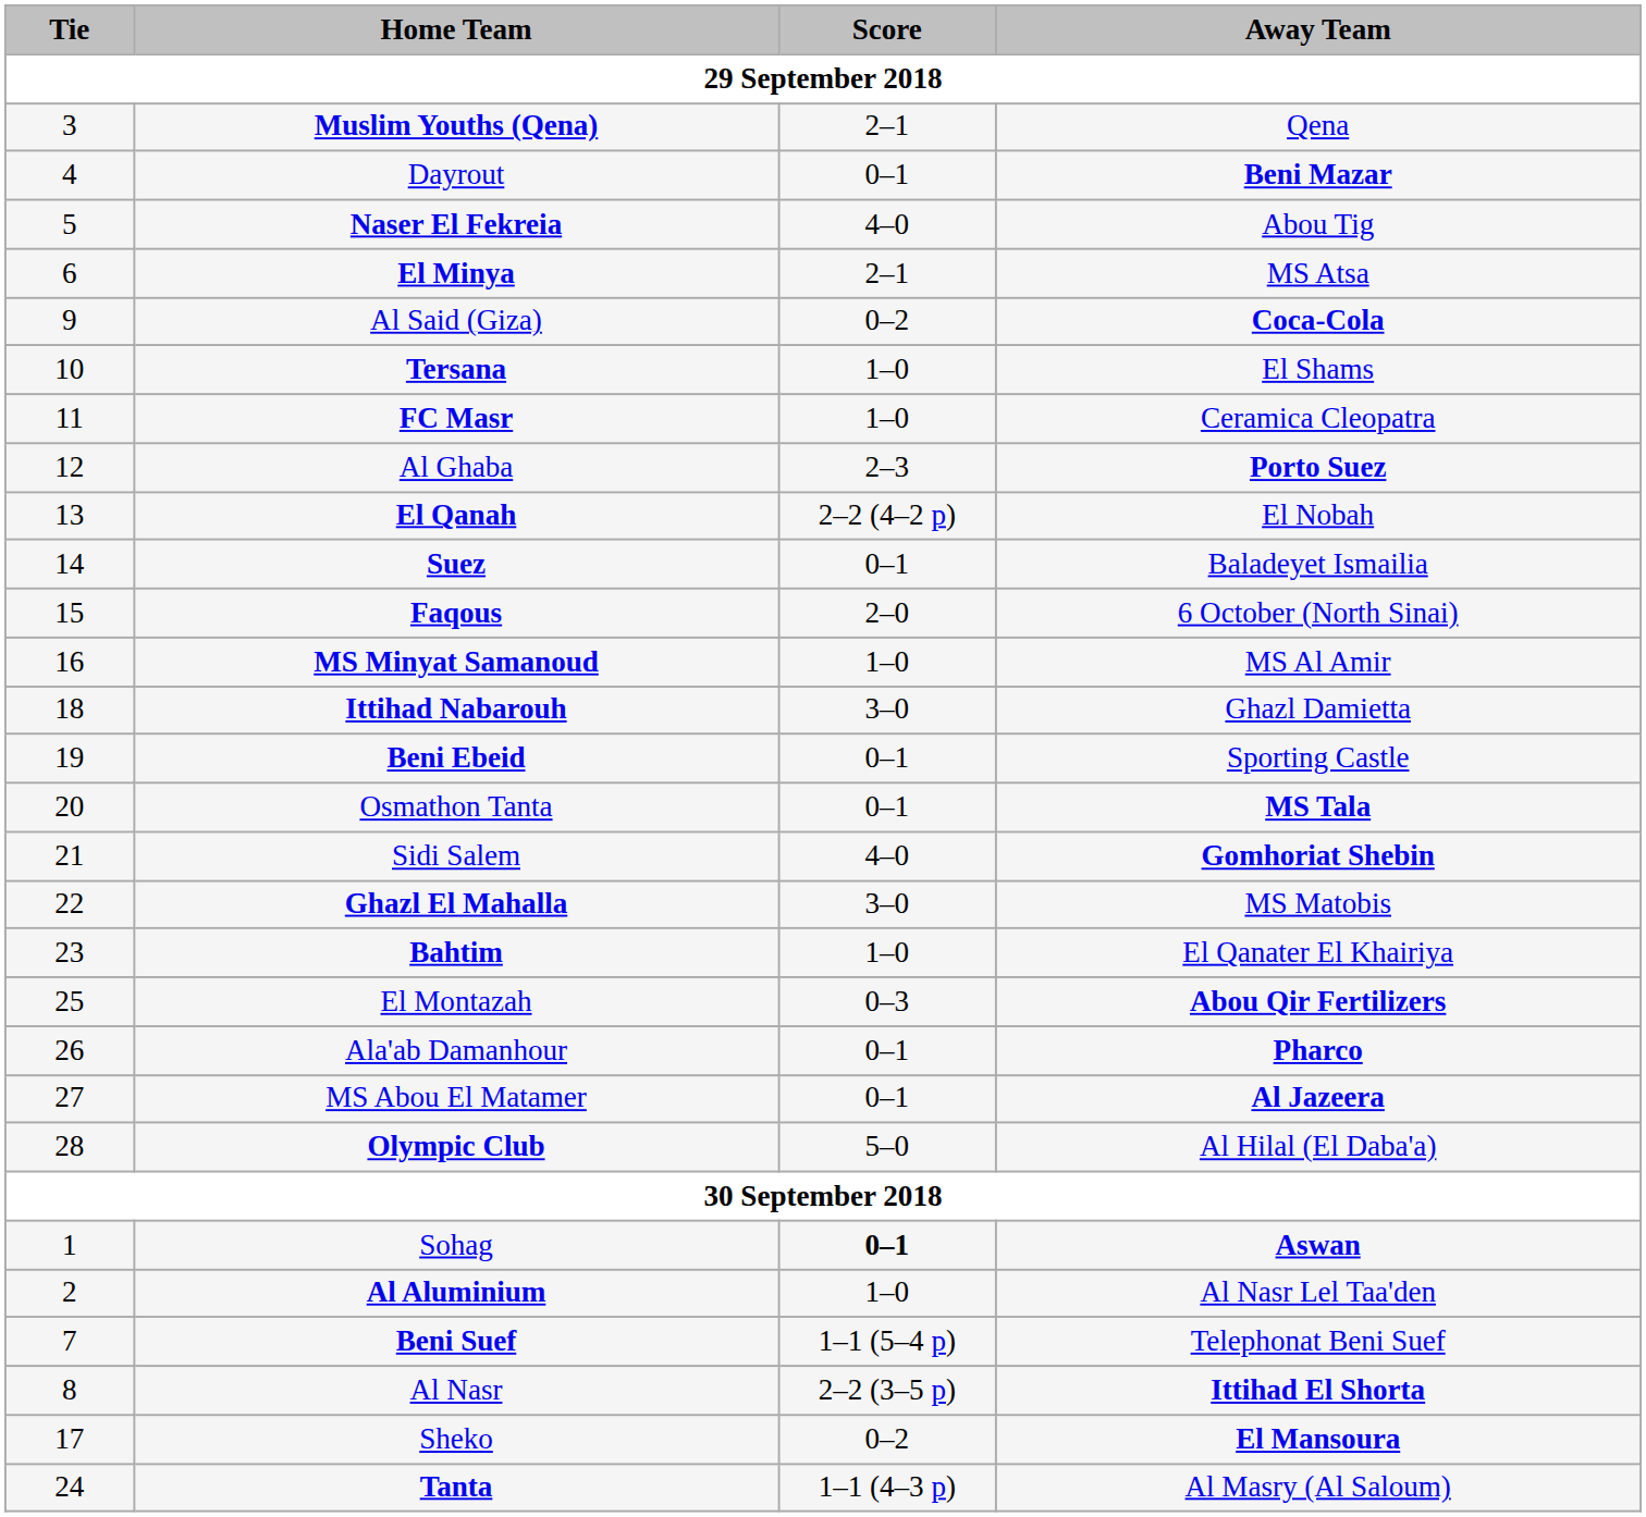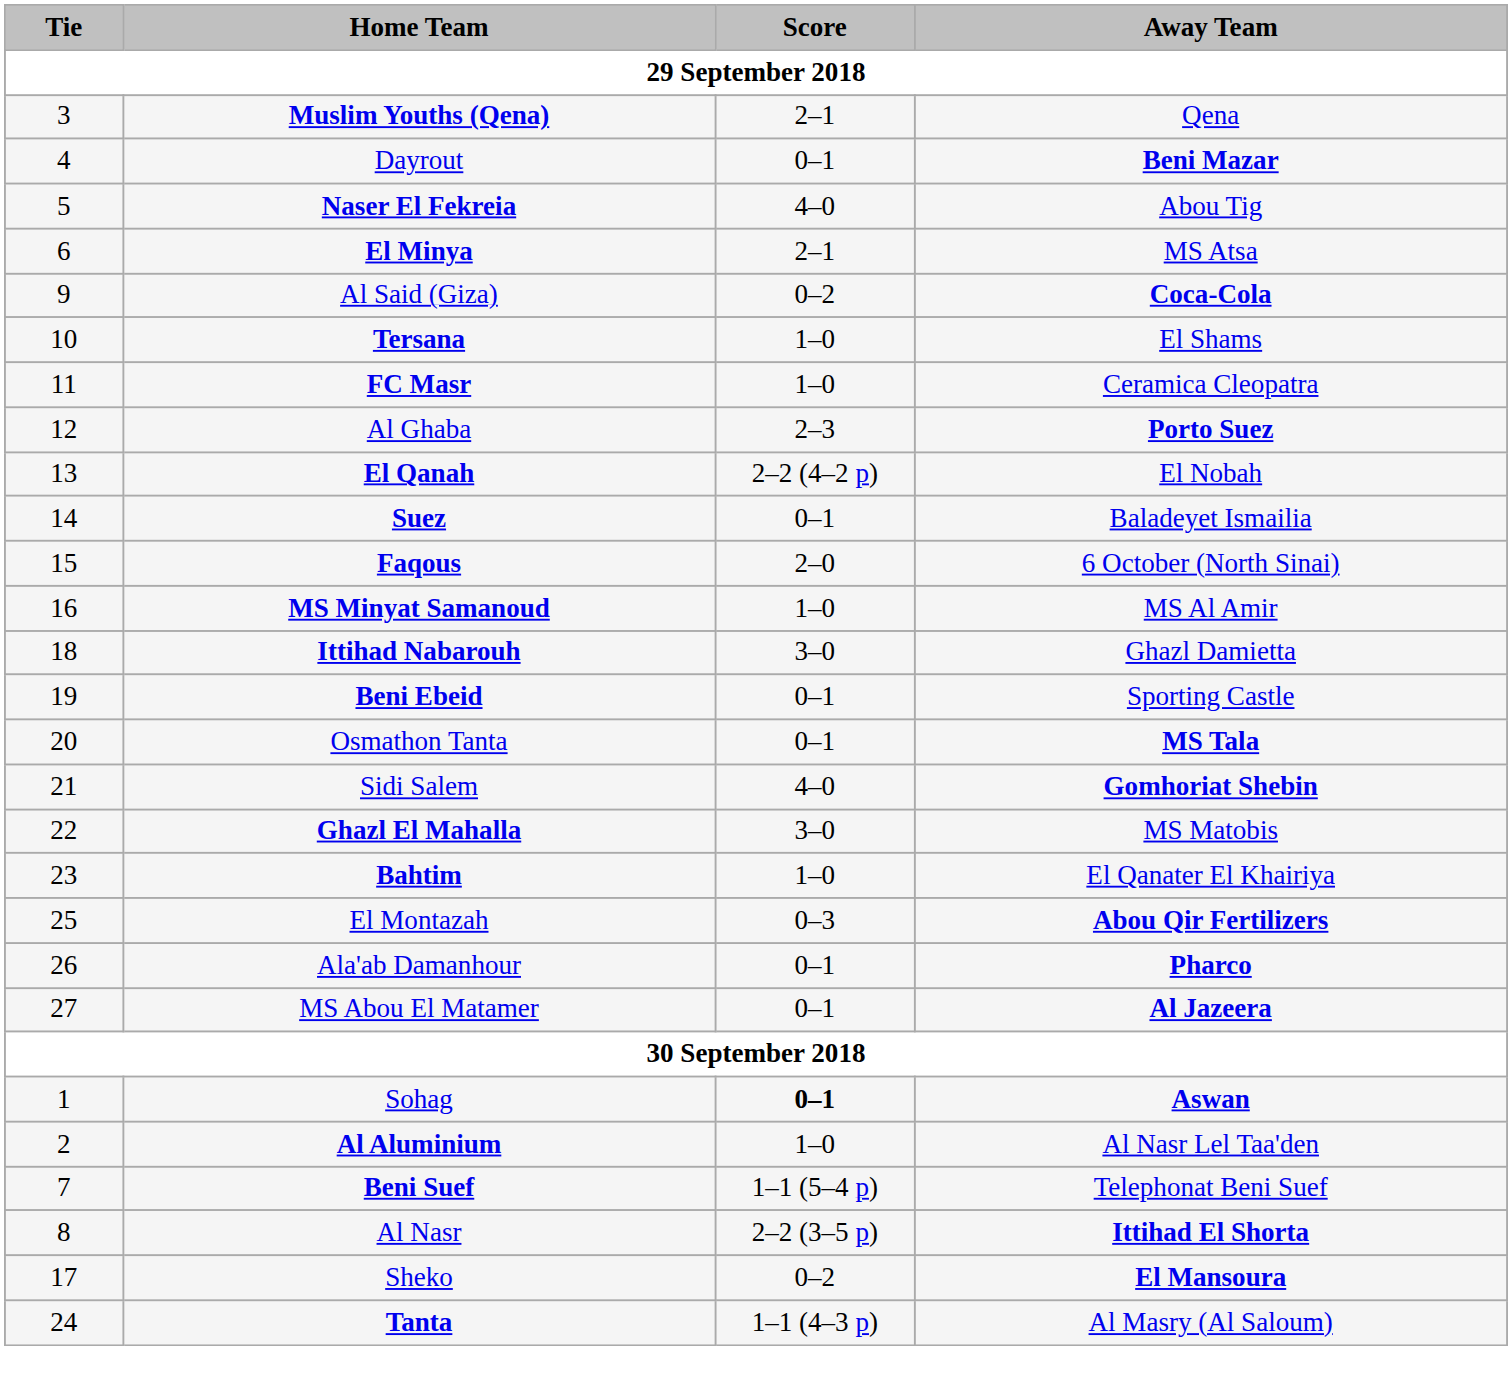 <table class="wikitable" style="width: 800px; height:50px; background:WhiteSmoke; text-align:center; font-size:90%">
 <tr>
 <td scope="col" style="width:  7.25%; background:silver;"><strong>Tie</strong></td>
 <td scope="col" style="width: 36.50%; background:silver;"><strong>Home Team</strong></td>
 <td scope="col" style="width: 12.25%; background:silver;"><strong>Score</strong></td>
 <td scope="col" style="width: 36.50%; background:silver;"><strong>Away Team</strong></td>
 </tr>
 <tr>
 <td colspan="4" style= background:White><strong>29 September 2018</strong></td>
 </tr>
 <tr>
 <td>3</td>
 <td><strong><a href='#'>Muslim Youths (Qena)</a></strong></td>
 <td>2–1</td>
 <td><a href='#'>Qena</a></td>
 </tr>
 <tr>
 <td>4</td>
 <td><a href='#'>Dayrout</a></td>
 <td>0–1</td>
 <td><strong><a href='#'>Beni Mazar</a></strong></td>
 </tr>
 <tr>
 <td>5</td>
 <td><strong><a href='#'>Naser El Fekreia</a></strong></td>
 <td>4–0</td>
 <td><a href='#'>Abou Tig</a></td>
 </tr>
 <tr>
 <td>6</td>
 <td><strong><a href='#'>El Minya</a></strong></td>
 <td>2–1</td>
 <td><a href='#'>MS Atsa</a></td>
 </tr>
 <tr>
 <td>9</td>
 <td><a href='#'>Al Said (Giza)</a></td>
 <td>0–2</td>
 <td><strong><a href='#'>Coca-Cola</a></strong></td>
 </tr>
 <tr>
 <td>10</td>
 <td><strong><a href='#'>Tersana</a></strong></td>
 <td>1–0</td>
 <td><a href='#'>El Shams</a></td>
 </tr>
 <tr>
 <td>11</td>
 <td><strong><a href='#'>FC Masr</a></strong></td>
 <td>1–0</td>
 <td><a href='#'>Ceramica Cleopatra</a></td>
 </tr>
 <tr>
 <td>12</td>
 <td><a href='#'>Al Ghaba</a></td>
 <td>2–3</td>
 <td><strong><a href='#'>Porto Suez</a></strong></td>
 </tr>
 <tr>
 <td>13</td>
 <td><strong><a href='#'>El Qanah</a></strong></td>
 <td>2–2 (4–2 <a href='#'>p</a>)</td>
 <td><a href='#'>El Nobah</a></td>
 </tr>
 <tr>
 <td>14</td>
 <td><strong><a href='#'>Suez</a></strong></td>
 <td>0–1</td>
 <td><a href='#'>Baladeyet Ismailia</a></td>
 </tr>
 <tr>
 <td>15</td>
 <td><strong><a href='#'>Faqous</a></strong></td>
 <td>2–0</td>
 <td><a href='#'>6 October (North Sinai)</a></td>
 </tr>
 <tr>
 <td>16</td>
 <td><strong><a href='#'>MS Minyat Samanoud</a></strong></td>
 <td>1–0</td>
 <td><a href='#'>MS Al Amir</a></td>
 </tr>
 <tr>
 <td>18</td>
 <td><strong><a href='#'>Ittihad Nabarouh</a></strong></td>
 <td>3–0</td>
 <td><a href='#'>Ghazl Damietta</a></td>
 </tr>
 <tr>
 <td>19</td>
 <td><strong><a href='#'>Beni Ebeid</a></strong></td>
 <td>0–1</td>
 <td><a href='#'>Sporting Castle</a></td>
 </tr>
 <tr>
 <td>20</td>
 <td><a href='#'>Osmathon Tanta</a></td>
 <td>0–1</td>
 <td><strong><a href='#'>MS Tala</a></strong></td>
 </tr>
 <tr>
 <td>21</td>
 <td><a href='#'>Sidi Salem</a></td>
 <td>4–0</td>
 <td><strong><a href='#'>Gomhoriat Shebin</a></strong></td>
 </tr>
 <tr>
 <td>22</td>
 <td><strong><a href='#'>Ghazl El Mahalla</a></strong></td>
 <td>3–0</td>
 <td><a href='#'>MS Matobis</a></td>
 </tr>
 <tr>
 <td>23</td>
 <td><strong><a href='#'>Bahtim</a></strong></td>
 <td>1–0</td>
 <td><a href='#'>El Qanater El Khairiya</a></td>
 </tr>
 <tr>
 <td>25</td>
 <td><a href='#'>El Montazah</a></td>
 <td>0–3</td>
 <td><strong><a href='#'>Abou Qir Fertilizers</a></strong></td>
 </tr>
 <tr>
 <td>26</td>
 <td><a href='#'>Ala'ab Damanhour</a></td>
 <td>0–1</td>
 <td><strong><a href='#'>Pharco</a></strong></td>
 </tr>
 <tr>
 <td>27</td>
 <td><a href='#'>MS Abou El Matamer</a></td>
 <td>0–1</td>
 <td><strong><a href='#'>Al Jazeera</a></strong></td>
 </tr>
 <tr>
-<td>28</td>
-<td><strong><a href='#'>Olympic Club</a></strong></td>
-<td>5–0</td>
-<td><a href='#'>Al Hilal (El Daba'a)</a></td>
-</tr>
-<tr>
 <td colspan="4" style= background:White><strong>30 September 2018</strong></td>
 </tr>
 <tr>
 <td>1</td>
 <td><a href='#'>Sohag</a></td>
 <td><strong>0–1</strong></td>
 <td><strong><a href='#'>Aswan</a></strong></td>
 </tr>
 <tr>
 <td>2</td>
 <td><strong><a href='#'>Al Aluminium</a></strong></td>
 <td>1–0</td>
 <td><a href='#'>Al Nasr Lel Taa'den</a></td>
 </tr>
 <tr>
 <td>7</td>
 <td><strong><a href='#'>Beni Suef</a></strong></td>
 <td>1–1 (5–4 <a href='#'>p</a>)</td>
 <td><a href='#'>Telephonat Beni Suef</a></td>
 </tr>
 <tr>
 <td>8</td>
 <td><a href='#'>Al Nasr</a></td>
 <td>2–2 (3–5 <a href='#'>p</a>)</td>
 <td><strong><a href='#'>Ittihad El Shorta</a></strong></td>
 </tr>
 <tr>
 <td>17</td>
 <td><a href='#'>Sheko</a></td>
 <td>0–2</td>
 <td><strong><a href='#'>El Mansoura</a></strong></td>
 </tr>
 <tr>
 <td>24</td>
 <td><strong><a href='#'>Tanta</a></strong></td>
 <td>1–1 (4–3 <a href='#'>p</a>)</td>
 <td><a href='#'>Al Masry (Al Saloum)</a></td>
 </tr>
 </table>
